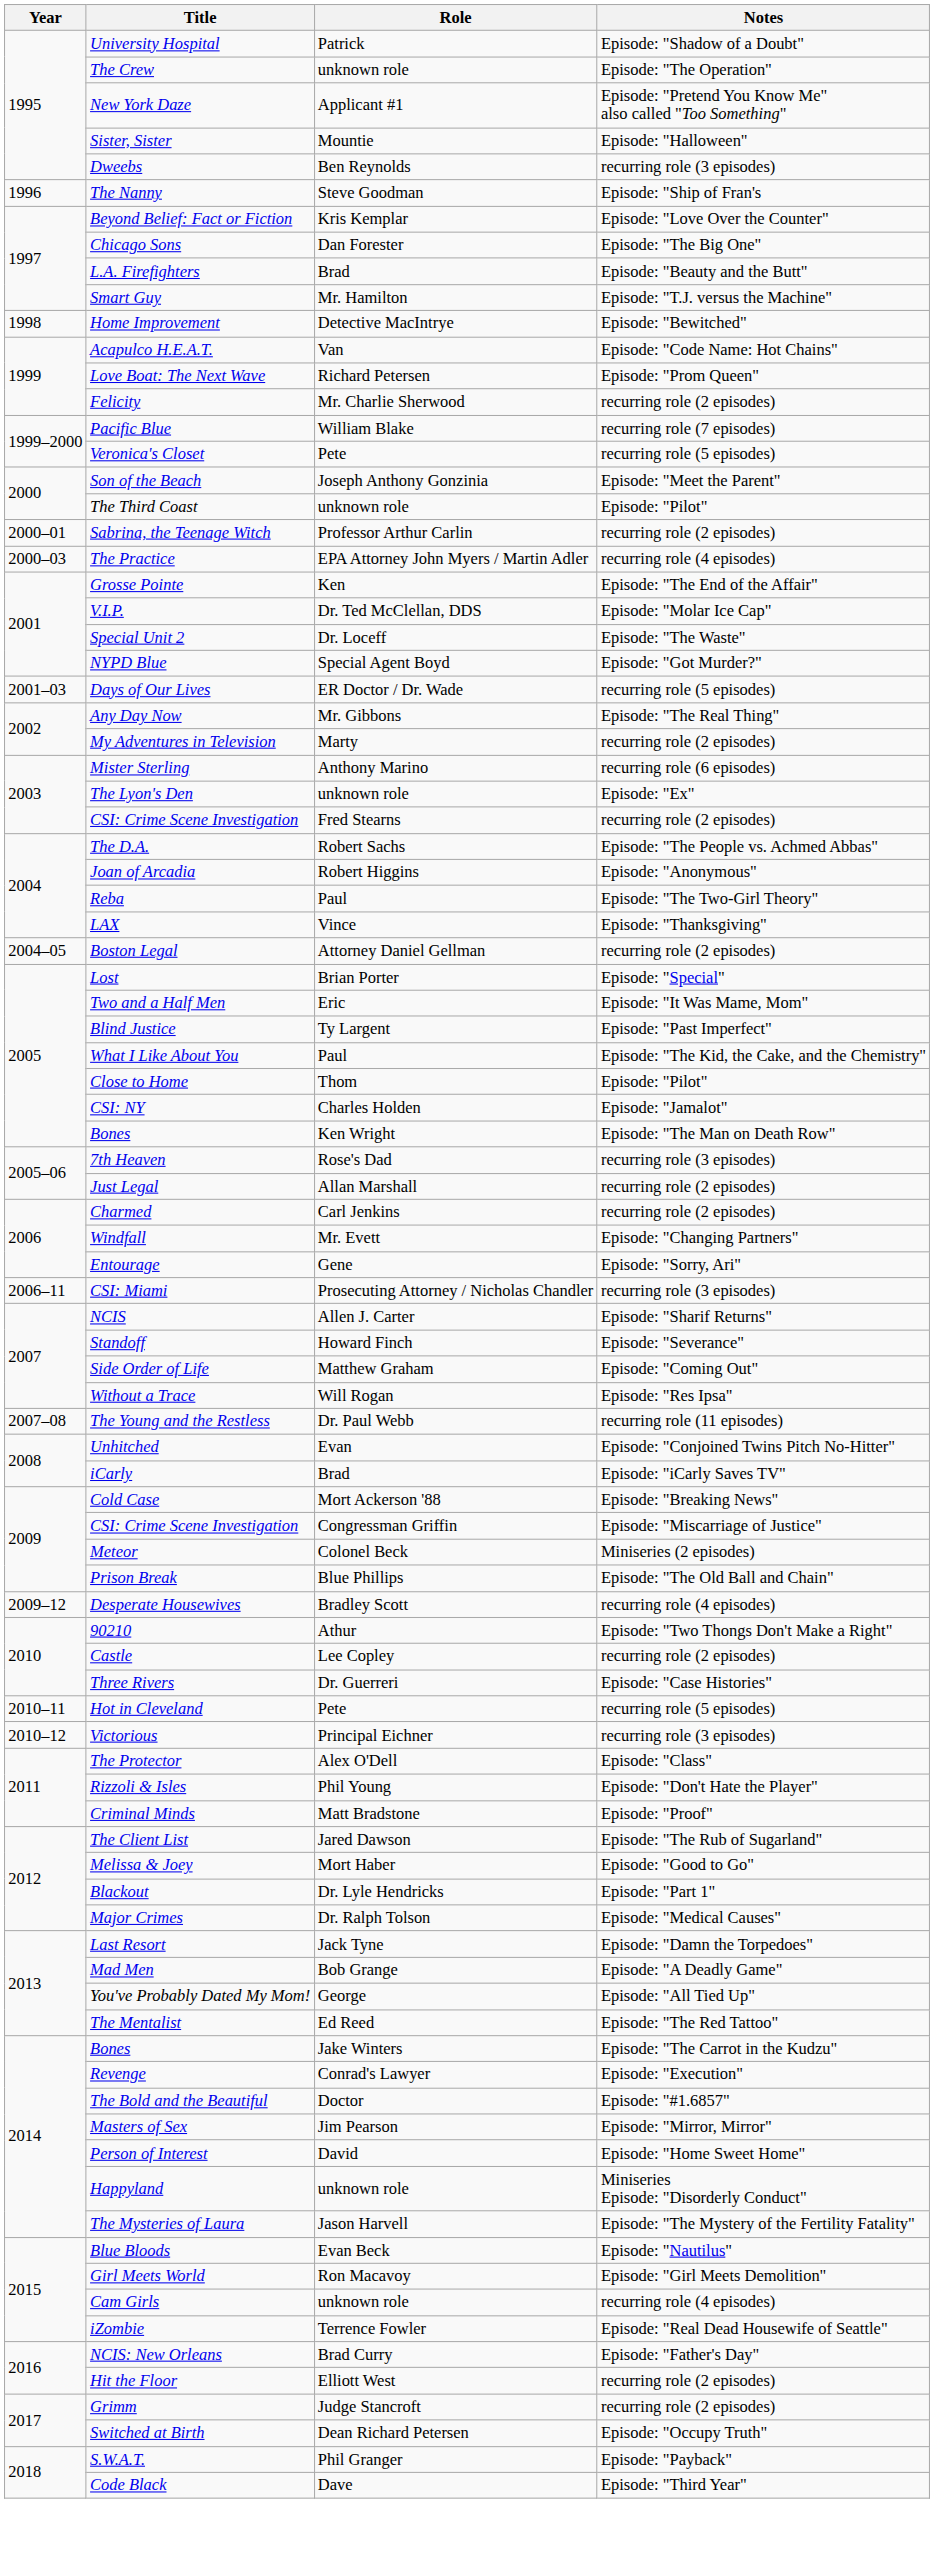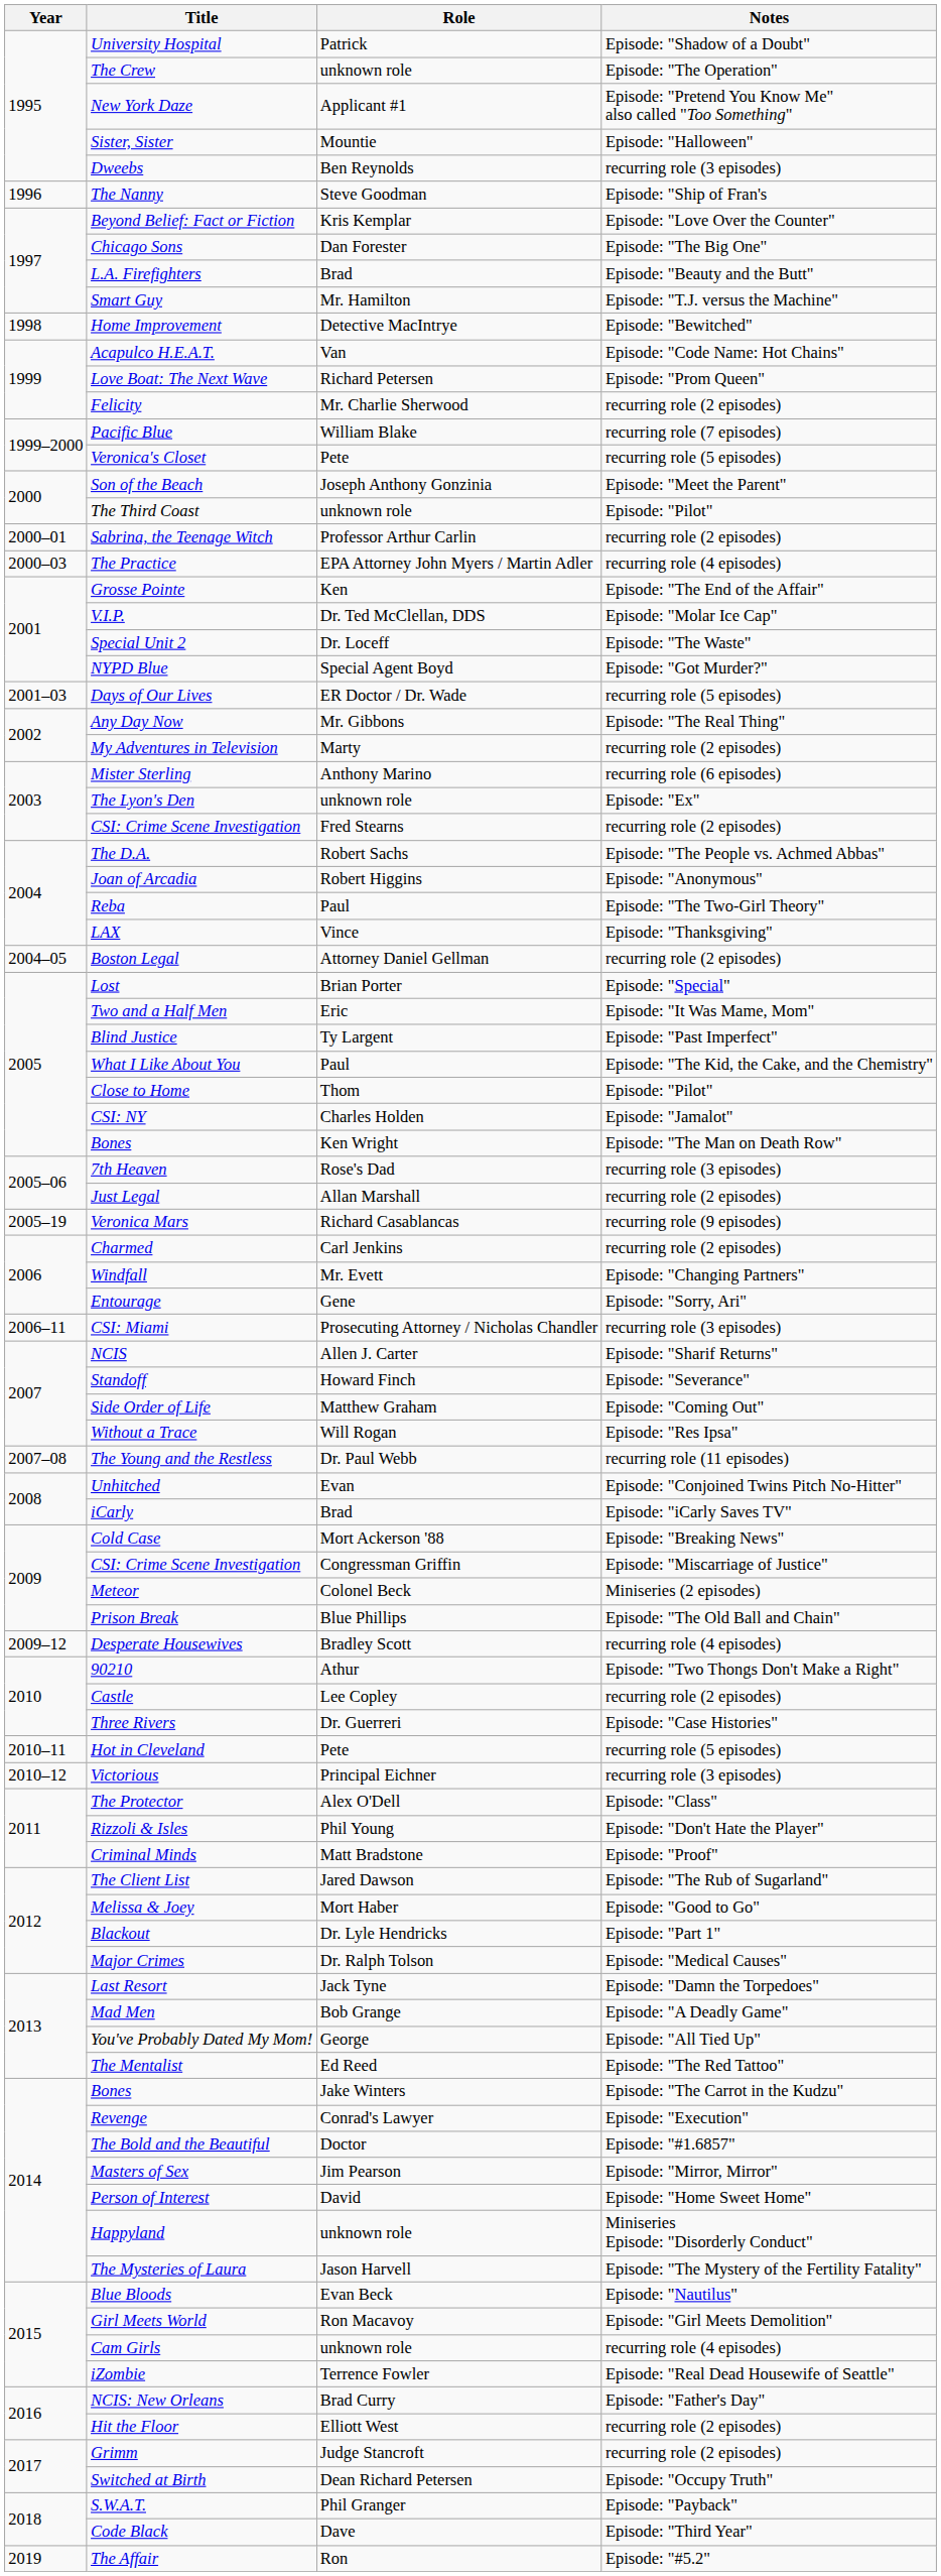 <table class="wikitable">
 <tr>
 <th>Year</th>
 <th>Title</th>
 <th>Role</th>
 <th>Notes</th>
 </tr>
 <tr>
 <td rowspan="5">1995</td>
 <td><em><a href='#'>University Hospital</a></em></td>
 <td>Patrick</td>
 <td>Episode: "Shadow of a Doubt"</td>
 </tr>
 <tr>
 <td><em><a href='#'>The Crew</a></em></td>
 <td>unknown role</td>
 <td>Episode: "The Operation"</td>
 </tr>
 <tr>
 <td><em><a href='#'>New York Daze</a></em></td>
 <td>Applicant #1</td>
 <td>Episode: "Pretend You Know Me"<br>also called "<em>Too Something</em>"</td>
 </tr>
 <tr>
 <td><em><a href='#'>Sister, Sister</a></em></td>
 <td>Mountie</td>
 <td>Episode: "Halloween"</td>
 </tr>
 <tr>
 <td><em><a href='#'>Dweebs</a></em></td>
 <td>Ben Reynolds</td>
 <td>recurring role (3 episodes)</td>
 </tr>
 <tr>
 <td>1996</td>
 <td><em><a href='#'>The Nanny</a></em></td>
 <td>Steve Goodman</td>
 <td>Episode: "Ship of Fran's</td>
 </tr>
 <tr>
 <td rowspan="4">1997</td>
 <td><em><a href='#'>Beyond Belief: Fact or Fiction</a></em></td>
 <td>Kris Kemplar</td>
 <td>Episode: "Love Over the Counter"</td>
 </tr>
 <tr>
 <td><em><a href='#'>Chicago Sons</a></em></td>
 <td>Dan Forester</td>
 <td>Episode: "The Big One"</td>
 </tr>
 <tr>
 <td><em><a href='#'>L.A. Firefighters</a></em></td>
 <td>Brad</td>
 <td>Episode: "Beauty and the Butt"</td>
 </tr>
 <tr>
 <td><em><a href='#'>Smart Guy</a></em></td>
 <td>Mr. Hamilton</td>
 <td>Episode: "T.J. versus the Machine"</td>
 </tr>
 <tr>
 <td>1998</td>
 <td><em><a href='#'>Home Improvement</a></em></td>
 <td>Detective MacIntrye</td>
 <td>Episode: "Bewitched"</td>
 </tr>
 <tr>
 <td rowspan="3">1999</td>
 <td><em><a href='#'>Acapulco H.E.A.T.</a></em></td>
 <td>Van</td>
 <td>Episode: "Code Name: Hot Chains"</td>
 </tr>
 <tr>
 <td><em><a href='#'>Love Boat: The Next Wave</a></em></td>
 <td>Richard Petersen</td>
 <td>Episode: "Prom Queen"</td>
 </tr>
 <tr>
 <td><em><a href='#'>Felicity</a></em></td>
 <td>Mr. Charlie Sherwood</td>
 <td>recurring role (2 episodes)</td>
 </tr>
 <tr>
 <td rowspan="2">1999–2000</td>
 <td><em><a href='#'>Pacific Blue</a></em></td>
 <td>William Blake</td>
 <td>recurring role (7 episodes)</td>
 </tr>
 <tr>
 <td><em><a href='#'>Veronica's Closet</a></em></td>
 <td>Pete</td>
 <td>recurring role (5 episodes)</td>
 </tr>
 <tr>
 <td rowspan="2">2000</td>
 <td><em><a href='#'>Son of the Beach</a></em></td>
 <td>Joseph Anthony Gonzinia</td>
 <td>Episode: "Meet the Parent"</td>
 </tr>
 <tr>
 <td><em>The Third Coast</em></td>
 <td>unknown role</td>
 <td>Episode: "Pilot"</td>
 </tr>
 <tr>
 <td>2000–01</td>
 <td><em><a href='#'>Sabrina, the Teenage Witch</a></em></td>
 <td>Professor Arthur Carlin</td>
 <td>recurring role (2 episodes)</td>
 </tr>
 <tr>
 <td>2000–03</td>
 <td><em><a href='#'>The Practice</a></em></td>
 <td>EPA Attorney John Myers / Martin Adler</td>
 <td>recurring role (4 episodes)</td>
 </tr>
 <tr>
 <td rowspan="4">2001</td>
 <td><em><a href='#'>Grosse Pointe</a></em></td>
 <td>Ken</td>
 <td>Episode: "The End of the Affair"</td>
 </tr>
 <tr>
 <td><em><a href='#'>V.I.P.</a></em></td>
 <td>Dr. Ted McClellan, DDS</td>
 <td>Episode: "Molar Ice Cap"</td>
 </tr>
 <tr>
 <td><em><a href='#'>Special Unit 2</a></em></td>
 <td>Dr. Loceff</td>
 <td>Episode: "The Waste"</td>
 </tr>
 <tr>
 <td><em><a href='#'>NYPD Blue</a></em></td>
 <td>Special Agent Boyd</td>
 <td>Episode: "Got Murder?"</td>
 </tr>
 <tr>
 <td>2001–03</td>
 <td><em><a href='#'>Days of Our Lives</a></em></td>
 <td>ER Doctor / Dr. Wade</td>
 <td>recurring role (5 episodes)</td>
 </tr>
 <tr>
 <td rowspan="2">2002</td>
 <td><em><a href='#'>Any Day Now</a></em></td>
 <td>Mr. Gibbons</td>
 <td>Episode: "The Real Thing"</td>
 </tr>
 <tr>
 <td><em><a href='#'>My Adventures in Television</a></em></td>
 <td>Marty</td>
 <td>recurring role (2 episodes)</td>
 </tr>
 <tr>
 <td rowspan="3">2003</td>
 <td><em><a href='#'>Mister Sterling</a></em></td>
 <td>Anthony Marino</td>
 <td>recurring role (6 episodes)</td>
 </tr>
 <tr>
 <td><em><a href='#'>The Lyon's Den</a></em></td>
 <td>unknown role</td>
 <td>Episode: "Ex"</td>
 </tr>
 <tr>
 <td><em><a href='#'>CSI: Crime Scene Investigation</a></em></td>
 <td>Fred Stearns</td>
 <td>recurring role (2 episodes)</td>
 </tr>
 <tr>
 <td rowspan="4">2004</td>
 <td><em><a href='#'>The D.A.</a></em></td>
 <td>Robert Sachs</td>
 <td>Episode: "The People vs. Achmed Abbas"</td>
 </tr>
 <tr>
 <td><em><a href='#'>Joan of Arcadia</a></em></td>
 <td>Robert Higgins</td>
 <td>Episode: "Anonymous"</td>
 </tr>
 <tr>
 <td><em><a href='#'>Reba</a></em></td>
 <td>Paul</td>
 <td>Episode: "The Two-Girl Theory"</td>
 </tr>
 <tr>
 <td><em><a href='#'>LAX</a></em></td>
 <td>Vince</td>
 <td>Episode: "Thanksgiving"</td>
 </tr>
 <tr>
 <td>2004–05</td>
 <td><em><a href='#'>Boston Legal</a></em></td>
 <td>Attorney Daniel Gellman</td>
 <td>recurring role (2 episodes)</td>
 </tr>
 <tr>
 <td rowspan="7">2005</td>
 <td><em><a href='#'>Lost</a></em></td>
 <td>Brian Porter</td>
 <td>Episode: "<a href='#'>Special</a>"</td>
 </tr>
 <tr>
 <td><em><a href='#'>Two and a Half Men</a></em></td>
 <td>Eric</td>
 <td>Episode: "It Was Mame, Mom"</td>
 </tr>
 <tr>
 <td><em><a href='#'>Blind Justice</a></em></td>
 <td>Ty Largent</td>
 <td>Episode: "Past Imperfect"</td>
 </tr>
 <tr>
 <td><em><a href='#'>What I Like About You</a></em></td>
 <td>Paul</td>
 <td>Episode: "The Kid, the Cake, and the Chemistry"</td>
 </tr>
 <tr>
 <td><em><a href='#'>Close to Home</a></em></td>
 <td>Thom</td>
 <td>Episode: "Pilot"</td>
 </tr>
 <tr>
 <td><em><a href='#'>CSI: NY</a></em></td>
 <td>Charles Holden</td>
 <td>Episode: "Jamalot"</td>
 </tr>
 <tr>
 <td><em><a href='#'>Bones</a></em></td>
 <td>Ken Wright</td>
 <td>Episode: "The Man on Death Row"</td>
 </tr>
 <tr>
 <td rowspan="2">2005–06</td>
 <td><em><a href='#'>7th Heaven</a></em></td>
 <td>Rose's Dad</td>
 <td>recurring role (3 episodes)</td>
 </tr>
 <tr>
 <td><em><a href='#'>Just Legal</a></em></td>
 <td>Allan Marshall</td>
 <td>recurring role (2 episodes)</td>
+</tr>
+<tr>
+<td>2005–19</td>
+<td><em><a href='#'>Veronica Mars</a></em></td>
+<td>Richard Casablancas</td>
+<td>recurring role (9 episodes)</td>
 </tr>
 <tr>
 <td rowspan="3">2006</td>
 <td><em><a href='#'>Charmed</a></em></td>
 <td>Carl Jenkins</td>
 <td>recurring role (2 episodes)</td>
 </tr>
 <tr>
 <td><em><a href='#'>Windfall</a></em></td>
 <td>Mr. Evett</td>
 <td>Episode: "Changing Partners"</td>
 </tr>
 <tr>
 <td><em><a href='#'>Entourage</a></em></td>
 <td>Gene</td>
 <td>Episode: "Sorry, Ari"</td>
 </tr>
 <tr>
 <td>2006–11</td>
 <td><em><a href='#'>CSI: Miami</a></em></td>
 <td>Prosecuting Attorney / Nicholas Chandler</td>
 <td>recurring role (3 episodes)</td>
 </tr>
 <tr>
 <td rowspan="4">2007</td>
 <td><em><a href='#'>NCIS</a></em></td>
 <td>Allen J. Carter</td>
 <td>Episode: "Sharif Returns"</td>
 </tr>
 <tr>
 <td><em><a href='#'>Standoff</a></em></td>
 <td>Howard Finch</td>
 <td>Episode: "Severance"</td>
 </tr>
 <tr>
 <td><em><a href='#'>Side Order of Life</a></em></td>
 <td>Matthew Graham</td>
 <td>Episode: "Coming Out"</td>
 </tr>
 <tr>
 <td><em><a href='#'>Without a Trace</a></em></td>
 <td>Will Rogan</td>
 <td>Episode: "Res Ipsa"</td>
 </tr>
 <tr>
 <td>2007–08</td>
 <td><em><a href='#'>The Young and the Restless</a></em></td>
 <td>Dr. Paul Webb</td>
 <td>recurring role (11 episodes)</td>
 </tr>
 <tr>
 <td rowspan="2">2008</td>
 <td><em><a href='#'>Unhitched</a></em></td>
 <td>Evan</td>
 <td>Episode: "Conjoined Twins Pitch No-Hitter"</td>
 </tr>
 <tr>
 <td><em><a href='#'>iCarly</a></em></td>
 <td>Brad</td>
 <td>Episode: "iCarly Saves TV"</td>
 </tr>
 <tr>
 <td rowspan="4">2009</td>
 <td><em><a href='#'>Cold Case</a></em></td>
 <td>Mort Ackerson '88</td>
 <td>Episode: "Breaking News"</td>
 </tr>
 <tr>
 <td><em><a href='#'>CSI: Crime Scene Investigation</a></em></td>
 <td>Congressman Griffin</td>
 <td>Episode: "Miscarriage of Justice"</td>
 </tr>
 <tr>
 <td><em><a href='#'>Meteor</a></em></td>
 <td>Colonel Beck</td>
 <td>Miniseries (2 episodes)</td>
 </tr>
 <tr>
 <td><em><a href='#'>Prison Break</a></em></td>
 <td>Blue Phillips</td>
 <td>Episode: "The Old Ball and Chain"</td>
 </tr>
 <tr>
 <td>2009–12</td>
 <td><em><a href='#'>Desperate Housewives</a></em></td>
 <td>Bradley Scott</td>
 <td>recurring role (4 episodes)</td>
 </tr>
 <tr>
 <td rowspan="3">2010</td>
 <td><em><a href='#'>90210</a></em></td>
 <td>Athur</td>
 <td>Episode: "Two Thongs Don't Make a Right"</td>
 </tr>
 <tr>
 <td><em><a href='#'>Castle</a></em></td>
 <td>Lee Copley</td>
 <td>recurring role (2 episodes)</td>
 </tr>
 <tr>
 <td><em><a href='#'>Three Rivers</a></em></td>
 <td>Dr. Guerreri</td>
 <td>Episode: "Case Histories"</td>
 </tr>
 <tr>
 <td>2010–11</td>
 <td><em><a href='#'>Hot in Cleveland</a></em></td>
 <td>Pete</td>
 <td>recurring role (5 episodes)</td>
 </tr>
 <tr>
 <td>2010–12</td>
 <td><em><a href='#'>Victorious</a></em></td>
 <td>Principal Eichner</td>
 <td>recurring role (3 episodes)</td>
 </tr>
 <tr>
 <td rowspan="3">2011</td>
 <td><em><a href='#'>The Protector</a></em></td>
 <td>Alex O'Dell</td>
 <td>Episode: "Class"</td>
 </tr>
 <tr>
 <td><em><a href='#'>Rizzoli & Isles</a></em></td>
 <td>Phil Young</td>
 <td>Episode: "Don't Hate the Player"</td>
 </tr>
 <tr>
 <td><em><a href='#'>Criminal Minds</a></em></td>
 <td>Matt Bradstone</td>
 <td>Episode: "Proof"</td>
 </tr>
 <tr>
 <td rowspan="4">2012</td>
 <td><em><a href='#'>The Client List</a></em></td>
 <td>Jared Dawson</td>
 <td>Episode: "The Rub of Sugarland"</td>
 </tr>
 <tr>
 <td><em><a href='#'>Melissa & Joey</a></em></td>
 <td>Mort Haber</td>
 <td>Episode: "Good to Go"</td>
 </tr>
 <tr>
 <td><em><a href='#'>Blackout</a></em></td>
 <td>Dr. Lyle Hendricks</td>
 <td>Episode: "Part 1"</td>
 </tr>
 <tr>
 <td><em><a href='#'>Major Crimes</a></em></td>
 <td>Dr. Ralph Tolson</td>
 <td>Episode: "Medical Causes"</td>
 </tr>
 <tr>
 <td rowspan="4">2013</td>
 <td><em><a href='#'>Last Resort</a></em></td>
 <td>Jack Tyne</td>
 <td>Episode: "Damn the Torpedoes"</td>
 </tr>
 <tr>
 <td><em><a href='#'>Mad Men</a></em></td>
 <td>Bob Grange</td>
 <td>Episode: "A Deadly Game"</td>
 </tr>
 <tr>
 <td><em>You've Probably Dated My Mom!</em></td>
 <td>George</td>
 <td>Episode: "All Tied Up"</td>
 </tr>
 <tr>
 <td><em><a href='#'>The Mentalist</a></em></td>
 <td>Ed Reed</td>
 <td>Episode: "The Red Tattoo"</td>
 </tr>
 <tr>
 <td rowspan="7">2014</td>
 <td><em><a href='#'>Bones</a></em></td>
 <td>Jake Winters</td>
 <td>Episode: "The Carrot in the Kudzu"</td>
 </tr>
 <tr>
 <td><em><a href='#'>Revenge</a></em></td>
 <td>Conrad's Lawyer</td>
 <td>Episode: "Execution"</td>
 </tr>
 <tr>
 <td><em><a href='#'>The Bold and the Beautiful</a></em></td>
 <td>Doctor</td>
 <td>Episode: "#1.6857"</td>
 </tr>
 <tr>
 <td><em><a href='#'>Masters of Sex</a></em></td>
 <td>Jim Pearson</td>
 <td>Episode: "Mirror, Mirror"</td>
 </tr>
 <tr>
 <td><em><a href='#'>Person of Interest</a></em></td>
 <td>David</td>
 <td>Episode: "Home Sweet Home"</td>
 </tr>
 <tr>
 <td><em><a href='#'>Happyland</a></em></td>
 <td>unknown role</td>
 <td>Miniseries<br>Episode: "Disorderly Conduct"</td>
 </tr>
 <tr>
 <td><em><a href='#'>The Mysteries of Laura</a></em></td>
 <td>Jason Harvell</td>
 <td>Episode: "The Mystery of the Fertility Fatality"</td>
 </tr>
 <tr>
 <td rowspan="4">2015</td>
 <td><em><a href='#'>Blue Bloods</a></em></td>
 <td>Evan Beck</td>
 <td>Episode: "<a href='#'>Nautilus</a>"</td>
 </tr>
 <tr>
 <td><em><a href='#'>Girl Meets World</a></em></td>
 <td>Ron Macavoy</td>
 <td>Episode: "Girl Meets Demolition"</td>
 </tr>
 <tr>
 <td><em><a href='#'>Cam Girls</a></em></td>
 <td>unknown role</td>
 <td>recurring role (4 episodes)</td>
 </tr>
 <tr>
 <td><em><a href='#'>iZombie</a></em></td>
 <td>Terrence Fowler</td>
 <td>Episode: "Real Dead Housewife of Seattle"</td>
 </tr>
 <tr>
 <td rowspan="2">2016</td>
 <td><em><a href='#'>NCIS: New Orleans</a></em></td>
 <td>Brad Curry</td>
 <td>Episode: "Father's Day"</td>
 </tr>
 <tr>
 <td><em><a href='#'>Hit the Floor</a></em></td>
 <td>Elliott West</td>
 <td>recurring role (2 episodes)</td>
 </tr>
 <tr>
 <td rowspan="2">2017</td>
 <td><em><a href='#'>Grimm</a></em></td>
 <td>Judge Stancroft</td>
 <td>recurring role (2 episodes)</td>
 </tr>
 <tr>
 <td><em><a href='#'>Switched at Birth</a></em></td>
 <td>Dean Richard Petersen</td>
 <td>Episode: "Occupy Truth"</td>
 </tr>
 <tr>
 <td rowspan="2">2018</td>
 <td><em><a href='#'>S.W.A.T.</a></em></td>
 <td>Phil Granger</td>
 <td>Episode: "Payback"</td>
 </tr>
 <tr>
 <td><em><a href='#'>Code Black</a></em></td>
 <td>Dave</td>
 <td>Episode: "Third Year"</td>
 </tr>
+<tr>
+<td>2019</td>
+<td><em><a href='#'>The Affair</a></em></td>
+<td>Ron</td>
+<td>Episode: "#5.2"</td>
+</tr>
 </table>
